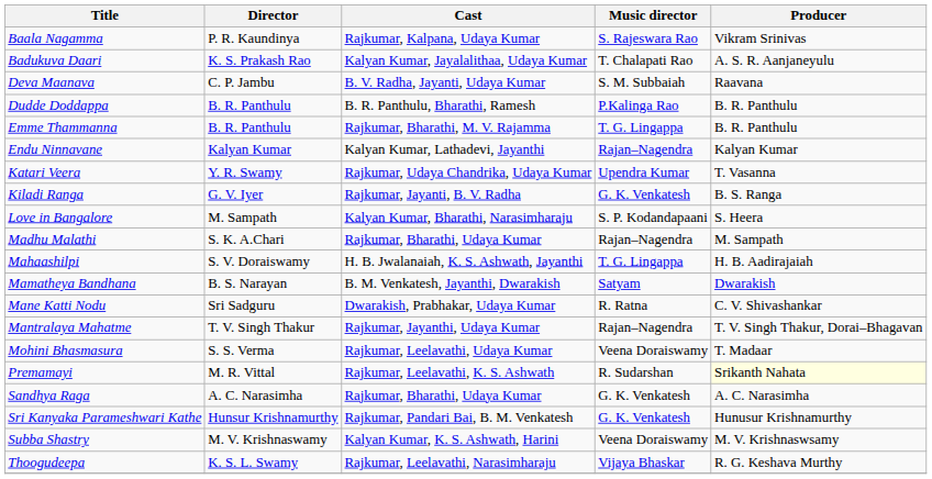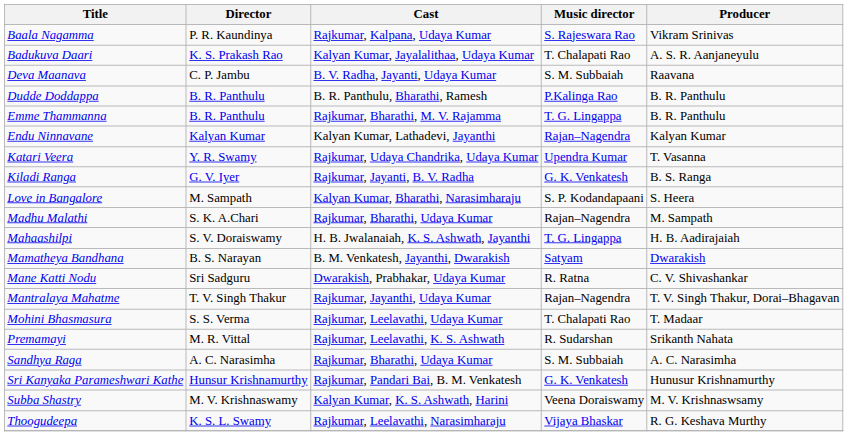 <table class="wikitable sortable">
 <tr>
 <th>Title</th>
 <th>Director</th>
 <th>Cast</th>
 <th>Music director</th>
 <th>Producer</th>
 </tr>
 <tr>
 <td><em><a href='#'>Baala Nagamma</a></em></td>
 <td>P. R. Kaundinya</td>
 <td><a href='#'>Rajkumar</a>, <a href='#'>Kalpana</a>, <a href='#'>Udaya Kumar</a></td>
 <td><a href='#'>S. Rajeswara Rao</a></td>
 <td>Vikram Srinivas</td>
 </tr>
 <tr>
 <td><em><a href='#'>Badukuva Daari</a></em></td>
 <td><a href='#'>K. S. Prakash Rao</a></td>
 <td><a href='#'>Kalyan Kumar</a>, <a href='#'>Jayalalithaa</a>, <a href='#'>Udaya Kumar</a></td>
 <td>T. Chalapati Rao</td>
 <td>A. S. R. Aanjaneyulu</td>
 </tr>
 <tr>
 <td><em><a href='#'>Deva Maanava</a></em></td>
 <td>C. P. Jambu</td>
 <td><a href='#'>B. V. Radha</a>, <a href='#'>Jayanti</a>, <a href='#'>Udaya Kumar</a></td>
 <td>S. M. Subbaiah</td>
 <td>Raavana</td>
 </tr>
 <tr>
 <td><em><a href='#'>Dudde Doddappa</a></em></td>
 <td><a href='#'>B. R. Panthulu</a></td>
 <td>B. R. Panthulu, <a href='#'>Bharathi</a>, Ramesh</td>
 <td><a href='#'>P.Kalinga Rao</a></td>
 <td>B. R. Panthulu</td>
 </tr>
 <tr>
 <td><em><a href='#'>Emme Thammanna</a></em></td>
 <td><a href='#'>B. R. Panthulu</a></td>
 <td><a href='#'>Rajkumar</a>, <a href='#'>Bharathi</a>, <a href='#'>M. V. Rajamma</a></td>
 <td><a href='#'>T. G. Lingappa</a></td>
 <td>B. R. Panthulu</td>
 </tr>
 <tr>
 <td><em><a href='#'>Endu Ninnavane</a></em></td>
 <td><a href='#'>Kalyan Kumar</a></td>
 <td>Kalyan Kumar, Lathadevi, <a href='#'>Jayanthi</a></td>
 <td><a href='#'>Rajan–Nagendra</a></td>
 <td>Kalyan Kumar</td>
 </tr>
 <tr>
 <td><em><a href='#'>Katari Veera</a></em></td>
 <td><a href='#'>Y. R. Swamy</a></td>
 <td><a href='#'>Rajkumar</a>, <a href='#'>Udaya Chandrika</a>, <a href='#'>Udaya Kumar</a></td>
 <td><a href='#'>Upendra Kumar</a></td>
 <td>T. Vasanna</td>
 </tr>
 <tr>
 <td><em><a href='#'>Kiladi Ranga</a></em></td>
 <td><a href='#'>G. V. Iyer</a></td>
 <td><a href='#'>Rajkumar</a>, <a href='#'>Jayanti</a>, <a href='#'>B. V. Radha</a></td>
 <td><a href='#'>G. K. Venkatesh</a></td>
 <td>B. S. Ranga</td>
 </tr>
 <tr>
 <td><em><a href='#'>Love in Bangalore</a></em></td>
 <td>M. Sampath</td>
 <td><a href='#'>Kalyan Kumar</a>, <a href='#'>Bharathi</a>, <a href='#'>Narasimharaju</a></td>
 <td>S. P. Kodandapaani</td>
 <td>S. Heera</td>
 </tr>
 <tr>
 <td><em><a href='#'>Madhu Malathi</a></em></td>
 <td>S. K. A.Chari</td>
 <td><a href='#'>Rajkumar</a>, <a href='#'>Bharathi</a>, <a href='#'>Udaya Kumar</a></td>
 <td>Rajan–Nagendra</td>
 <td>M. Sampath</td>
 </tr>
 <tr>
 <td><em><a href='#'>Mahaashilpi</a></em></td>
 <td>S. V. Doraiswamy</td>
 <td>H. B. Jwalanaiah, <a href='#'>K. S. Ashwath</a>, <a href='#'>Jayanthi</a></td>
 <td><a href='#'>T. G. Lingappa</a></td>
 <td>H. B. Aadirajaiah</td>
 </tr>
 <tr>
 <td><em><a href='#'>Mamatheya Bandhana</a></em></td>
 <td>B. S. Narayan</td>
 <td>B. M. Venkatesh, <a href='#'>Jayanthi</a>, <a href='#'>Dwarakish</a></td>
 <td><a href='#'>Satyam</a></td>
 <td><a href='#'>Dwarakish</a></td>
 </tr>
 <tr>
 <td><em><a href='#'>Mane Katti Nodu</a></em></td>
 <td>Sri Sadguru</td>
 <td><a href='#'>Dwarakish</a>, Prabhakar, <a href='#'>Udaya Kumar</a></td>
 <td>R. Ratna</td>
 <td>C. V. Shivashankar</td>
 </tr>
 <tr>
 <td><em><a href='#'>Mantralaya Mahatme</a></em></td>
 <td>T. V. Singh Thakur</td>
 <td><a href='#'>Rajkumar</a>, <a href='#'>Jayanthi</a>, <a href='#'>Udaya Kumar</a></td>
 <td>Rajan–Nagendra</td>
 <td>T. V. Singh Thakur, Dorai–Bhagavan</td>
 </tr>
 <tr>
 <td><em><a href='#'>Mohini Bhasmasura</a></em></td>
 <td>S. S. Verma</td>
 <td><a href='#'>Rajkumar</a>, <a href='#'>Leelavathi</a>, <a href='#'>Udaya Kumar</a></td>
-<td>Veena Doraiswamy</td>
+<td>T. Chalapati Rao</td>
 <td>T. Madaar</td>
 </tr>
 <tr>
 <td><em><a href='#'>Premamayi</a></em></td>
 <td>M. R. Vittal</td>
 <td><a href='#'>Rajkumar</a>, <a href='#'>Leelavathi</a>, <a href='#'>K. S. Ashwath</a></td>
 <td>R. Sudarshan</td>
-<td style="background: lightyellow;">Srikanth Nahata</td>
+<td>Srikanth Nahata</td>
 </tr>
 <tr>
 <td><em><a href='#'>Sandhya Raga</a></em></td>
 <td>A. C. Narasimha</td>
 <td><a href='#'>Rajkumar</a>, <a href='#'>Bharathi</a>, <a href='#'>Udaya Kumar</a></td>
-<td>G. K. Venkatesh</td>
+<td>S. M. Subbaiah</td>
 <td>A. C. Narasimha</td>
 </tr>
 <tr>
 <td><em><a href='#'>Sri Kanyaka Parameshwari Kathe</a></em></td>
 <td><a href='#'>Hunsur Krishnamurthy</a></td>
 <td><a href='#'>Rajkumar</a>, <a href='#'>Pandari Bai</a>, B. M. Venkatesh</td>
 <td><a href='#'>G. K. Venkatesh</a></td>
 <td>Hunusur Krishnamurthy</td>
 </tr>
 <tr>
 <td><em><a href='#'>Subba Shastry</a></em></td>
 <td>M. V. Krishnaswamy</td>
 <td><a href='#'>Kalyan Kumar</a>, <a href='#'>K. S. Ashwath</a>, <a href='#'>Harini</a></td>
 <td>Veena Doraiswamy</td>
 <td>M. V. Krishnaswsamy</td>
 </tr>
 <tr>
 <td><em><a href='#'>Thoogudeepa</a></em></td>
 <td><a href='#'>K. S. L. Swamy</a></td>
 <td><a href='#'>Rajkumar</a>, <a href='#'>Leelavathi</a>, <a href='#'>Narasimharaju</a></td>
 <td><a href='#'>Vijaya Bhaskar</a></td>
 <td>R. G. Keshava Murthy</td>
 </tr>
 <tr>
 </tr>
 </table>
